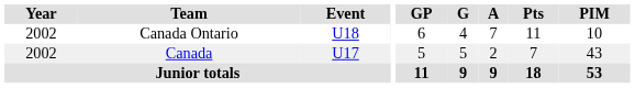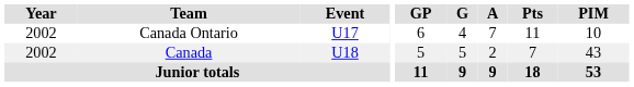 <table border="0" cellpadding="1" cellspacing="0" ID="Table3" style="text-align:center; width:40em">
 <tr ALIGN="center" bgcolor="#e0e0e0">
 <th>Year</th>
 <th>Team</th>
 <th>Event</th>
 <th rowspan="99" bgcolor="#ffffff"></th>
 <th>GP</th>
 <th>G</th>
 <th>A</th>
 <th>Pts</th>
 <th>PIM</th>
 </tr>
 <tr>
 <td>2002</td>
 <td>Canada Ontario</td>
-<td><a href='#'>U18</a></td>
+<td><a href='#'>U17</a></td>
 <td>6</td>
 <td>4</td>
 <td>7</td>
 <td>11</td>
 <td>10</td>
 </tr>
 <tr bgcolor="#f0f0f0">
 <td>2002</td>
 <td><a href='#'>Canada</a></td>
-<td><a href='#'>U17</a></td>
+<td><a href='#'>U18</a></td>
 <td>5</td>
 <td>5</td>
 <td>2</td>
 <td>7</td>
 <td>43</td>
 </tr>
 <tr bgcolor="#e0e0e0">
 <th colspan=3>Junior totals</th>
 <th>11</th>
 <th>9</th>
 <th>9</th>
 <th>18</th>
 <th>53</th>
 </tr>
 </table>
